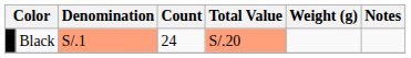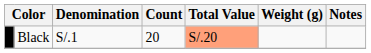 <table class="wikitable">
 <tr>
 <th colspan=2>Color</th>
 <th>Denomination</th>
 <th>Count</th>
 <th>Total Value</th>
 <th>Weight (g)</th>
 <th>Notes</th>
 </tr>
 <tr>
 <td style="background:Black"> </td>
 <td>Black</td>
-<td style="background: lightsalmon;">S/.1</td>
-<td>24</td>
+<td>S/.1</td>
+<td>20</td>
 <td style="background: lightsalmon;">S/.20</td>
 <td></td>
 <td></td>
 </tr>
 <tr>
 </tr>
 </table>
